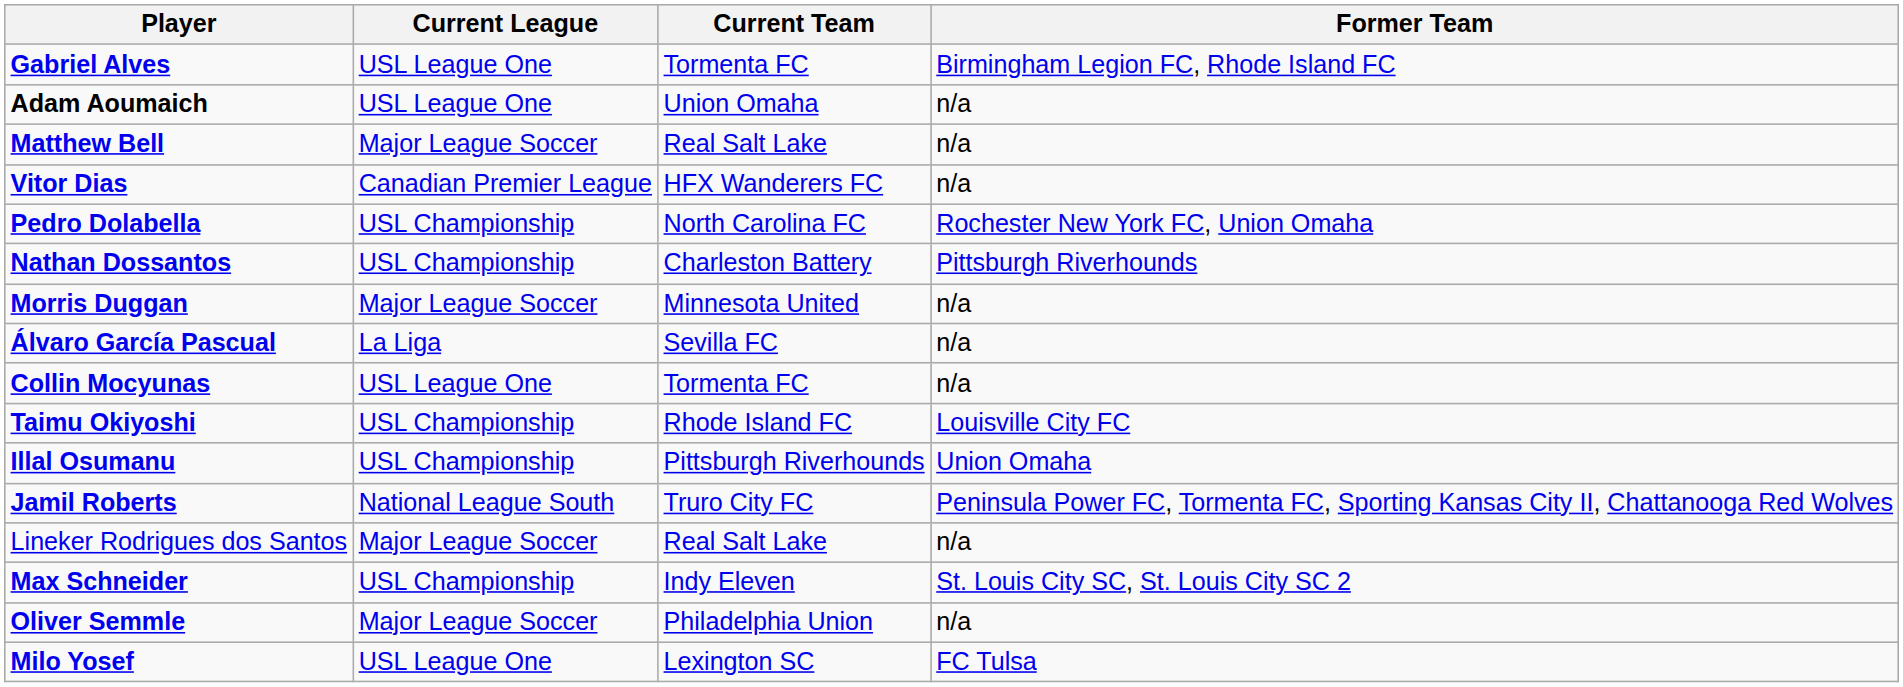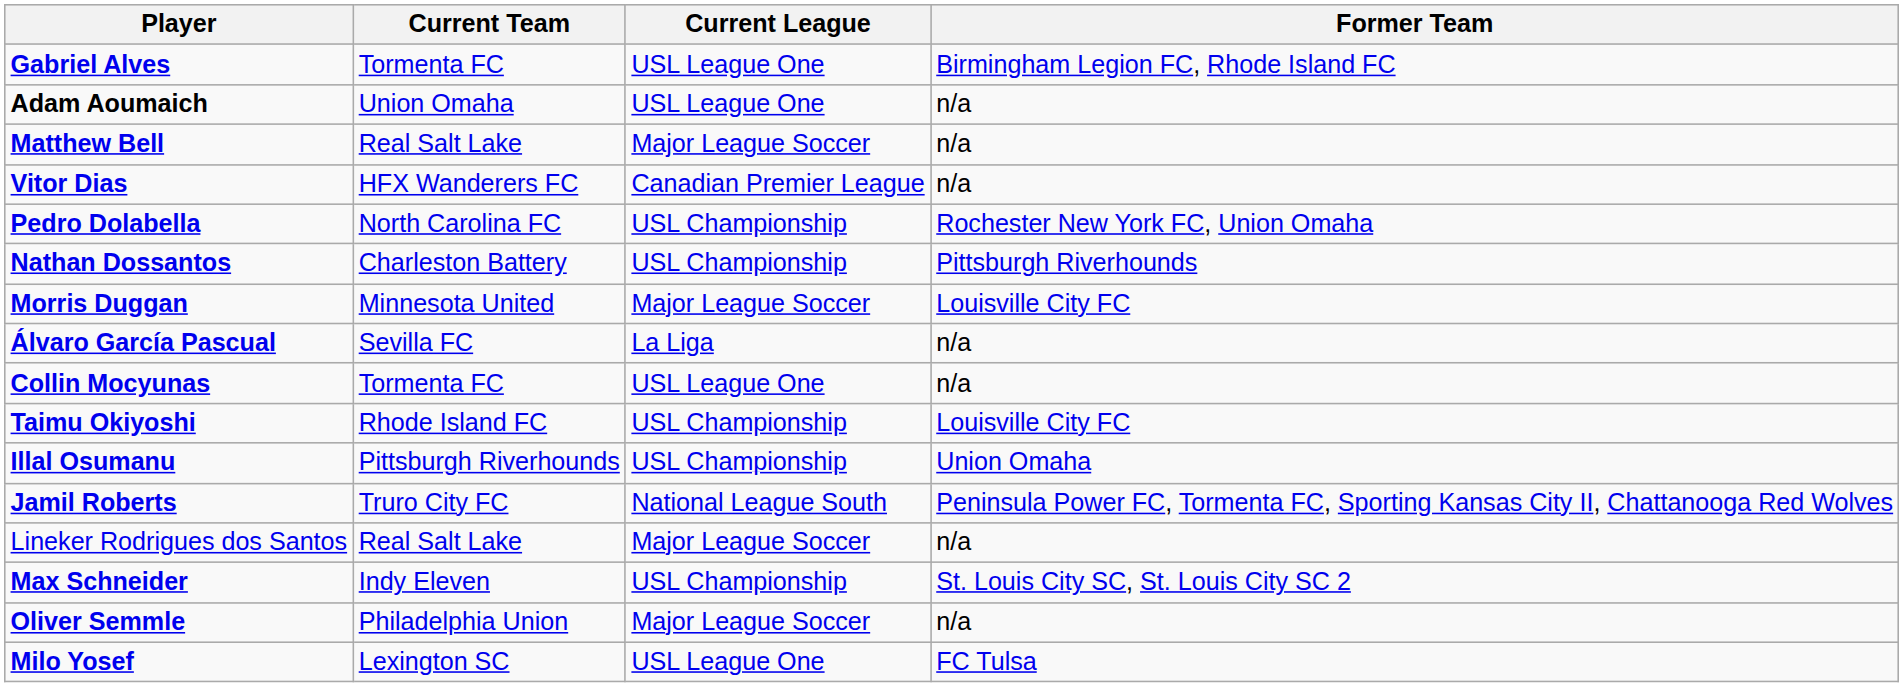 <table class="wikitable">
 <tr>
 <th>Player</th>
+<th>Current Team</th>
 <th>Current League</th>
-<th>Current Team</th>
 <th>Former Team</th>
 </tr>
 <tr>
 <td><strong><a href='#'>Gabriel Alves</a></strong></td>
+<td><a href='#'>Tormenta FC</a></td>
 <td><a href='#'>USL League One</a></td>
-<td><a href='#'>Tormenta FC</a></td>
 <td><a href='#'>Birmingham Legion FC</a>, <a href='#'>Rhode Island FC</a></td>
 </tr>
 <tr>
 <td><strong>Adam Aoumaich</strong></td>
+<td><a href='#'>Union Omaha</a></td>
 <td><a href='#'>USL League One</a></td>
-<td><a href='#'>Union Omaha</a></td>
 <td>n/a</td>
 </tr>
 <tr>
 <td><strong><a href='#'>Matthew Bell</a></strong></td>
+<td><a href='#'>Real Salt Lake</a></td>
 <td><a href='#'>Major League Soccer</a></td>
-<td><a href='#'>Real Salt Lake</a></td>
 <td>n/a</td>
 </tr>
 <tr>
 <td><strong><a href='#'>Vitor Dias</a></strong></td>
+<td><a href='#'>HFX Wanderers FC</a></td>
 <td><a href='#'>Canadian Premier League</a></td>
-<td><a href='#'>HFX Wanderers FC</a></td>
 <td>n/a</td>
 </tr>
 <tr>
 <td><strong><a href='#'>Pedro Dolabella</a></strong></td>
+<td><a href='#'>North Carolina FC</a></td>
 <td><a href='#'>USL Championship</a></td>
-<td><a href='#'>North Carolina FC</a></td>
 <td><a href='#'>Rochester New York FC</a>, <a href='#'>Union Omaha</a></td>
 </tr>
 <tr>
 <td><strong><a href='#'>Nathan Dossantos</a></strong></td>
+<td><a href='#'>Charleston Battery</a></td>
 <td><a href='#'>USL Championship</a></td>
-<td><a href='#'>Charleston Battery</a></td>
 <td><a href='#'>Pittsburgh Riverhounds</a></td>
 </tr>
 <tr>
 <td><strong><a href='#'>Morris Duggan</a></strong></td>
+<td><a href='#'>Minnesota United</a></td>
 <td><a href='#'>Major League Soccer</a></td>
-<td><a href='#'>Minnesota United</a></td>
-<td>n/a</td>
+<td><a href='#'>Louisville City FC</a></td>
 </tr>
 <tr>
 <td><strong><a href='#'>Álvaro García Pascual</a></strong></td>
+<td><a href='#'>Sevilla FC</a></td>
 <td><a href='#'>La Liga</a></td>
-<td><a href='#'>Sevilla FC</a></td>
 <td>n/a</td>
 </tr>
 <tr>
 <td><strong><a href='#'>Collin Mocyunas</a></strong></td>
+<td><a href='#'>Tormenta FC</a></td>
 <td><a href='#'>USL League One</a></td>
-<td><a href='#'>Tormenta FC</a></td>
 <td>n/a</td>
 </tr>
 <tr>
 <td><strong><a href='#'>Taimu Okiyoshi</a></strong></td>
+<td><a href='#'>Rhode Island FC</a></td>
 <td><a href='#'>USL Championship</a></td>
-<td><a href='#'>Rhode Island FC</a></td>
 <td><a href='#'>Louisville City FC</a></td>
 </tr>
 <tr>
 <td><strong><a href='#'>Illal Osumanu</a></strong></td>
+<td><a href='#'>Pittsburgh Riverhounds</a></td>
 <td><a href='#'>USL Championship</a></td>
-<td><a href='#'>Pittsburgh Riverhounds</a></td>
 <td><a href='#'>Union Omaha</a></td>
 </tr>
 <tr>
 <td><strong><a href='#'>Jamil Roberts</a></strong></td>
+<td><a href='#'>Truro City FC</a></td>
 <td><a href='#'>National League South</a></td>
-<td><a href='#'>Truro City FC</a></td>
 <td><a href='#'>Peninsula Power FC</a>, <a href='#'>Tormenta FC</a>, <a href='#'>Sporting Kansas City II</a>, <a href='#'>Chattanooga Red Wolves</a></td>
 </tr>
 <tr>
 <td><a href='#'>Lineker Rodrigues dos Santos</a></td>
+<td><a href='#'>Real Salt Lake</a></td>
 <td><a href='#'>Major League Soccer</a></td>
-<td><a href='#'>Real Salt Lake</a></td>
 <td>n/a</td>
 </tr>
 <tr>
 <td><a href='#'><strong>Max Schneider</strong></a></td>
+<td><a href='#'>Indy Eleven</a></td>
 <td><a href='#'>USL Championship</a></td>
-<td><a href='#'>Indy Eleven</a></td>
 <td><a href='#'>St. Louis City SC</a>, <a href='#'>St. Louis City SC 2</a></td>
 </tr>
 <tr>
 <td><strong><a href='#'>Oliver Semmle</a></strong></td>
+<td><a href='#'>Philadelphia Union</a></td>
 <td><a href='#'>Major League Soccer</a></td>
-<td><a href='#'>Philadelphia Union</a></td>
 <td>n/a</td>
 </tr>
 <tr>
 <td><strong><a href='#'>Milo Yosef</a></strong></td>
+<td><a href='#'>Lexington SC</a></td>
 <td><a href='#'>USL League One</a></td>
-<td><a href='#'>Lexington SC</a></td>
 <td><a href='#'>FC Tulsa</a></td>
 </tr>
 </table>
